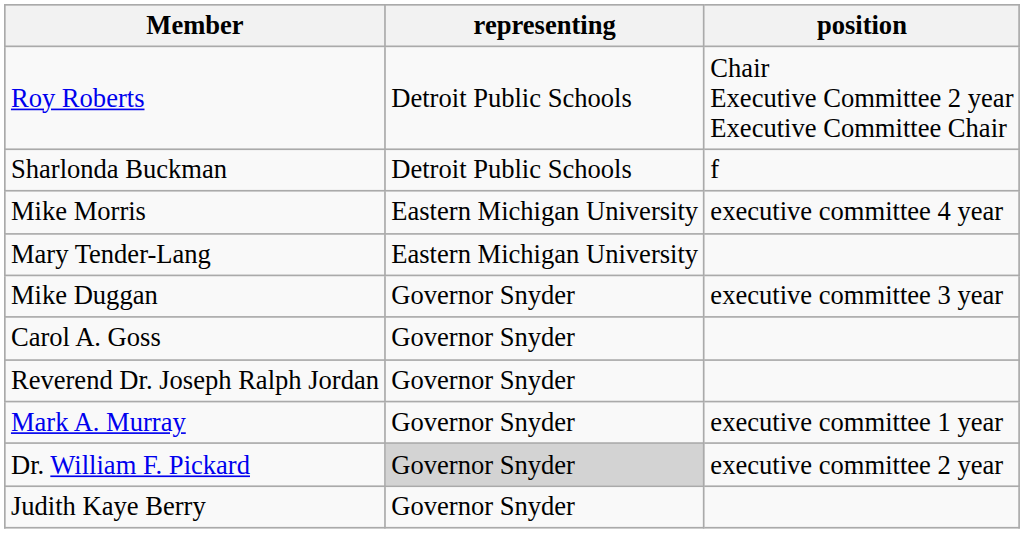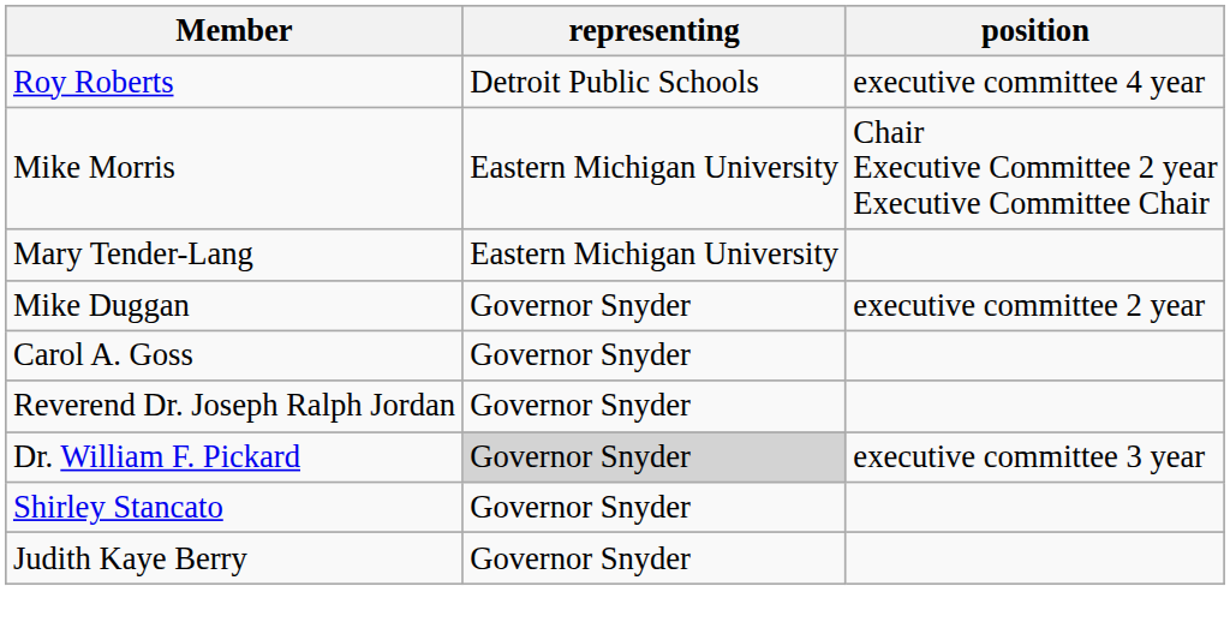 <table class="wikitable sortable">
 <tr>
 <th>Member</th>
 <th>representing</th>
 <th>position</th>
 </tr>
 <tr>
 <td><a href='#'>Roy Roberts</a></td>
 <td>Detroit Public Schools</td>
-<td>Chair<br>Executive Committee 2 year<br>Executive Committee Chair</td>
-</tr>
-<tr>
-<td>Sharlonda Buckman</td>
-<td>Detroit Public Schools</td>
-<td>f</td>
+<td>executive committee 4 year</td>
 </tr>
 <tr>
 <td>Mike Morris</td>
 <td>Eastern Michigan University</td>
-<td>executive committee 4 year</td>
+<td>Chair<br>Executive Committee 2 year<br>Executive Committee Chair</td>
 </tr>
 <tr>
 <td>Mary Tender-Lang</td>
 <td>Eastern Michigan University</td>
 <td></td>
 </tr>
 <tr>
 <td>Mike Duggan</td>
 <td>Governor Snyder</td>
-<td>executive committee 3 year</td>
+<td>executive committee 2 year</td>
 </tr>
 <tr>
 <td>Carol A. Goss</td>
 <td>Governor Snyder</td>
 <td></td>
 </tr>
 <tr>
 <td>Reverend Dr. Joseph Ralph Jordan</td>
 <td>Governor Snyder</td>
 <td></td>
 </tr>
 <tr>
-<td><a href='#'>Mark A. Murray</a></td>
-<td>Governor Snyder</td>
-<td>executive committee 1 year</td>
+<td>Dr. <a href='#'>William F. Pickard</a></td>
+<td style="background: lightgrey;">Governor Snyder</td>
+<td>executive committee 3 year</td>
 </tr>
 <tr>
-<td>Dr. <a href='#'>William F. Pickard</a></td>
-<td style="background: lightgrey;">Governor Snyder</td>
-<td>executive committee 2 year</td>
+<td><a href='#'>Shirley Stancato</a></td>
+<td>Governor Snyder</td>
+<td></td>
 </tr>
 <tr>
 <td>Judith Kaye Berry</td>
 <td>Governor Snyder</td>
 <td></td>
 </tr>
 </table>
